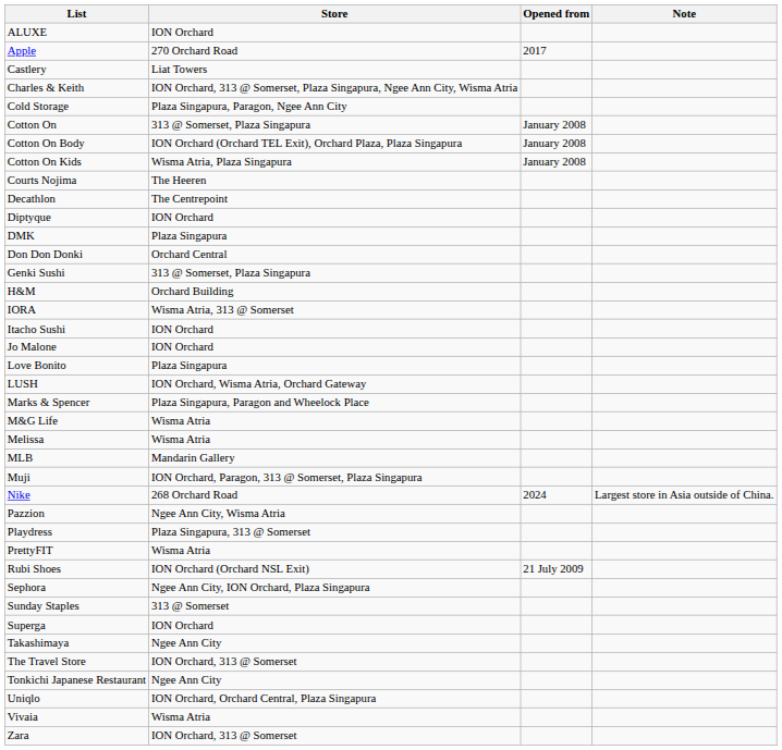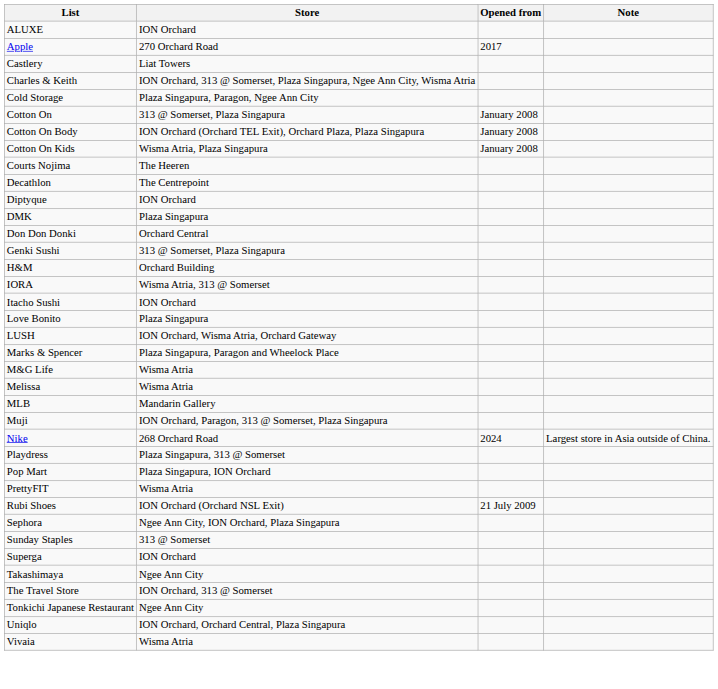 <table class="wikitable">
 <tr>
 <th>List</th>
 <th>Store</th>
 <th>Opened from</th>
 <th>Note</th>
 </tr>
 <tr>
 <td>ALUXE</td>
 <td>ION Orchard</td>
 <td></td>
 <td></td>
 </tr>
 <tr>
 <td><a href='#'>Apple</a></td>
 <td>270 Orchard Road</td>
 <td>2017</td>
 <td></td>
 </tr>
 <tr>
 <td>Castlery</td>
 <td>Liat Towers</td>
 <td></td>
 <td></td>
 </tr>
 <tr>
 <td>Charles & Keith</td>
 <td>ION Orchard, 313 @ Somerset, Plaza Singapura, Ngee Ann City, Wisma Atria</td>
 <td></td>
 <td></td>
 </tr>
 <tr>
 <td>Cold Storage</td>
 <td>Plaza Singapura, Paragon, Ngee Ann City</td>
 <td></td>
 <td></td>
 </tr>
 <tr>
 <td>Cotton On</td>
 <td>313 @ Somerset, Plaza Singapura</td>
 <td>January 2008</td>
 <td></td>
 </tr>
 <tr>
 <td>Cotton On Body</td>
 <td>ION Orchard (Orchard TEL Exit), Orchard Plaza, Plaza Singapura</td>
 <td>January 2008</td>
 <td></td>
 </tr>
 <tr>
 <td>Cotton On Kids</td>
 <td>Wisma Atria, Plaza Singapura</td>
 <td>January 2008</td>
 <td></td>
 </tr>
 <tr>
 <td>Courts Nojima</td>
 <td>The Heeren</td>
 <td></td>
 <td></td>
 </tr>
 <tr>
 <td>Decathlon</td>
 <td>The Centrepoint</td>
 <td></td>
 <td></td>
 </tr>
 <tr>
 <td>Diptyque</td>
 <td>ION Orchard</td>
 <td></td>
 <td></td>
 </tr>
 <tr>
 <td>DMK</td>
 <td>Plaza Singapura</td>
 <td></td>
 <td></td>
 </tr>
 <tr>
 <td>Don Don Donki</td>
 <td>Orchard Central</td>
 <td></td>
 <td></td>
 </tr>
 <tr>
 <td>Genki Sushi</td>
 <td>313 @ Somerset, Plaza Singapura</td>
 <td></td>
 <td></td>
 </tr>
 <tr>
 <td>H&M</td>
 <td>Orchard Building</td>
 <td></td>
 <td></td>
 </tr>
 <tr>
 <td>IORA</td>
 <td>Wisma Atria, 313 @ Somerset</td>
 <td></td>
 <td></td>
 </tr>
 <tr>
 <td>Itacho Sushi</td>
 <td>ION Orchard</td>
 <td></td>
 <td></td>
 </tr>
 <tr>
-<td>Jo Malone</td>
-<td>ION Orchard</td>
-<td></td>
-<td></td>
-</tr>
-<tr>
 <td>Love Bonito</td>
 <td>Plaza Singapura</td>
 <td></td>
 <td></td>
 </tr>
 <tr>
 <td>LUSH</td>
 <td>ION Orchard, Wisma Atria, Orchard Gateway</td>
 <td></td>
 <td></td>
 </tr>
 <tr>
 <td>Marks & Spencer</td>
 <td>Plaza Singapura, Paragon and Wheelock Place</td>
 <td></td>
 <td></td>
 </tr>
 <tr>
 <td>M&G Life</td>
 <td>Wisma Atria</td>
 <td></td>
 <td></td>
 </tr>
 <tr>
 <td>Melissa</td>
 <td>Wisma Atria</td>
 <td></td>
 <td></td>
 </tr>
 <tr>
 <td>MLB</td>
 <td>Mandarin Gallery</td>
 <td></td>
 <td></td>
 </tr>
 <tr>
 <td>Muji</td>
 <td>ION Orchard, Paragon, 313 @ Somerset, Plaza Singapura</td>
 <td></td>
 <td></td>
 </tr>
 <tr>
 <td><a href='#'>Nike</a></td>
 <td>268 Orchard Road</td>
 <td>2024</td>
 <td>Largest store in Asia outside of China.</td>
 </tr>
 <tr>
-<td>Pazzion</td>
-<td>Ngee Ann City, Wisma Atria</td>
+<td>Playdress</td>
+<td>Plaza Singapura, 313 @ Somerset</td>
 <td></td>
 <td></td>
 </tr>
 <tr>
-<td>Playdress</td>
-<td>Plaza Singapura, 313 @ Somerset</td>
+<td>Pop Mart</td>
+<td>Plaza Singapura, ION Orchard</td>
 <td></td>
 <td></td>
 </tr>
 <tr>
 <td>PrettyFIT</td>
 <td>Wisma Atria</td>
 <td></td>
 <td></td>
 </tr>
 <tr>
 <td>Rubi Shoes</td>
 <td>ION Orchard (Orchard NSL Exit)</td>
 <td>21 July 2009</td>
 <td></td>
 </tr>
 <tr>
 <td>Sephora</td>
 <td>Ngee Ann City, ION Orchard, Plaza Singapura</td>
 <td></td>
 <td></td>
 </tr>
 <tr>
 <td>Sunday Staples</td>
 <td>313 @ Somerset</td>
 <td></td>
 <td></td>
 </tr>
 <tr>
 <td>Superga</td>
 <td>ION Orchard</td>
 <td></td>
 <td></td>
 </tr>
 <tr>
 <td>Takashimaya</td>
 <td>Ngee Ann City</td>
 <td></td>
 <td></td>
 </tr>
 <tr>
 <td>The Travel Store</td>
 <td>ION Orchard, 313 @ Somerset</td>
 <td></td>
 <td></td>
 </tr>
 <tr>
 <td>Tonkichi Japanese Restaurant</td>
 <td>Ngee Ann City</td>
 <td></td>
 <td></td>
 </tr>
 <tr>
 <td>Uniqlo</td>
 <td>ION Orchard, Orchard Central, Plaza Singapura</td>
 <td></td>
 <td></td>
 </tr>
 <tr>
 <td>Vivaia</td>
 <td>Wisma Atria</td>
 <td></td>
 <td></td>
 </tr>
-<tr>
-<td>Zara</td>
-<td>ION Orchard, 313 @ Somerset</td>
-<td></td>
-<td></td>
-</tr>
 </table>
